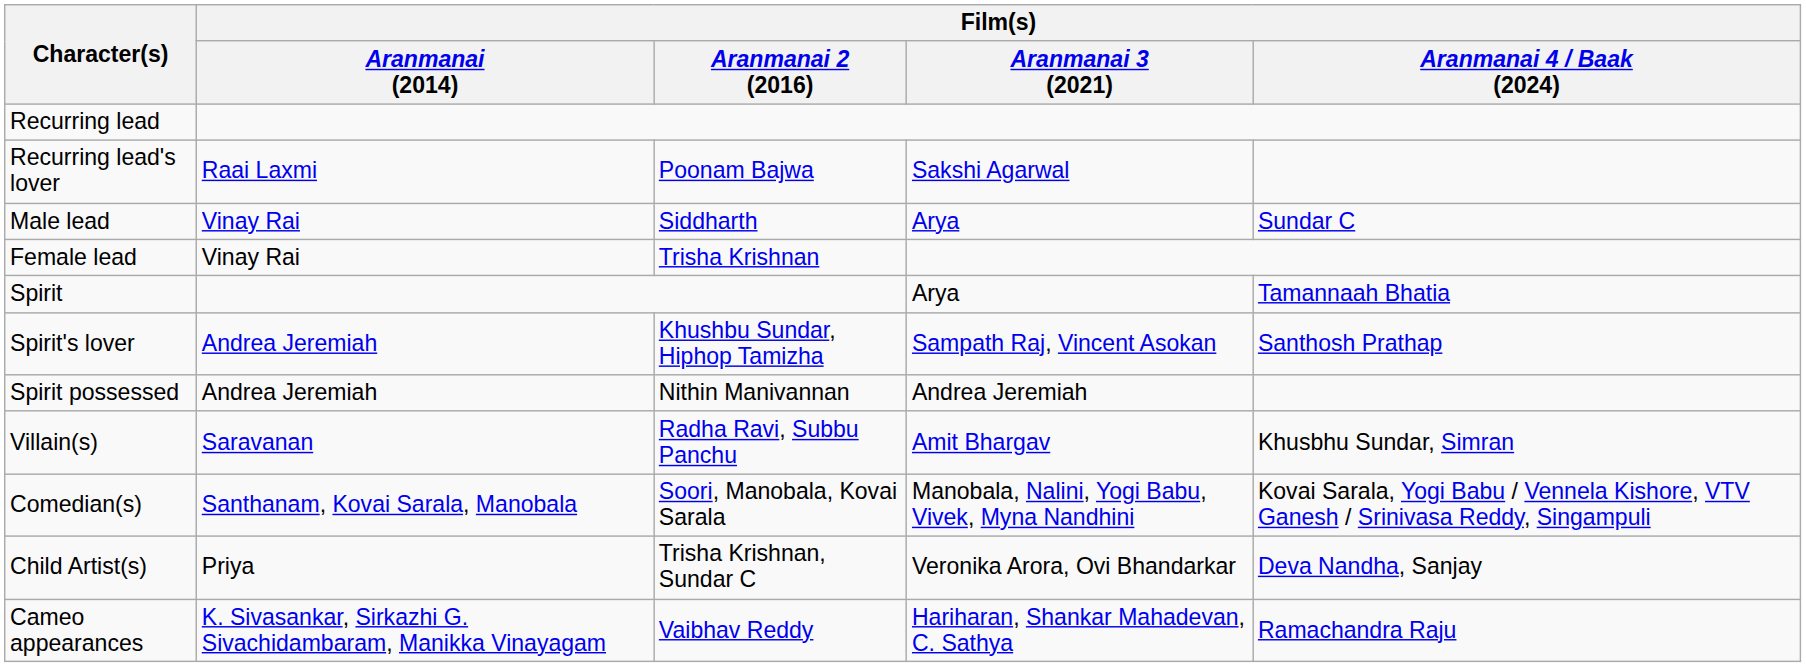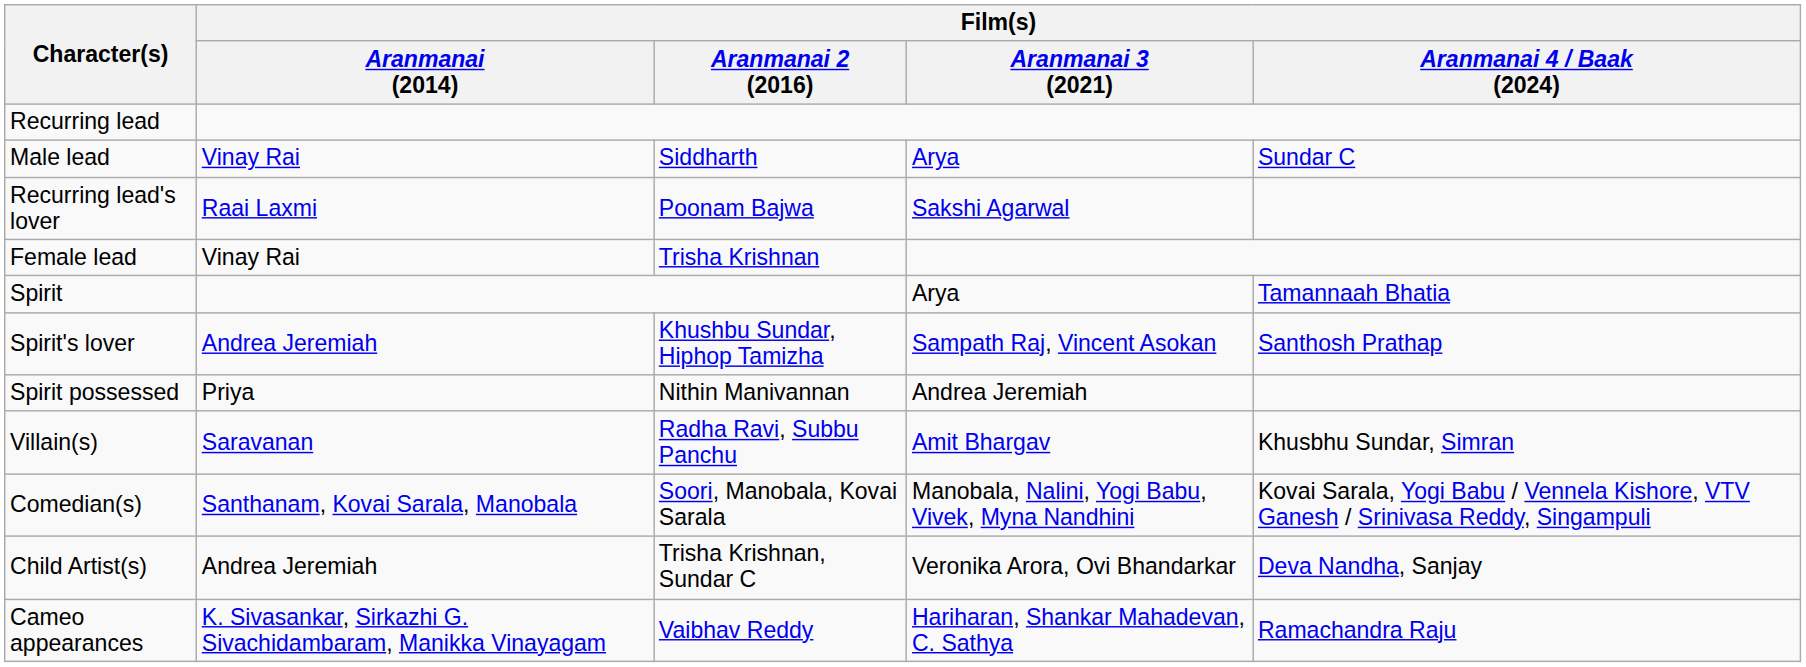 <table class="wikitable"">
 <tr>
 <th rowspan="2">Character(s)</th>
 <th colspan="4">Film(s)</th>
 </tr>
 <tr>
 <th "width:10%;"><em><a href='#'>Aranmanai</a></em> <br>(2014)</th>
 <th "width:10%;"><em><a href='#'>Aranmanai 2</a></em> <br>(2016)</th>
 <th "width:10%;"><em><a href='#'>Aranmanai 3</a></em><br>(2021)</th>
 <th "width:10%;"><a href='#'><em>Aranmanai 4 / Baak</em></a> <br>(2024)</th>
 </tr>
 <tr>
 <td>Recurring lead</td>
 <td colspan="4"></td>
 </tr>
 <tr>
+<td>Male lead</td>
+<td><a href='#'>Vinay Rai</a></td>
+<td><a href='#'>Siddharth</a></td>
+<td><a href='#'>Arya</a></td>
+<td><a href='#'>Sundar C</a></td>
+</tr>
+<tr>
 <td>Recurring lead's lover</td>
 <td><a href='#'>Raai Laxmi</a></td>
 <td><a href='#'>Poonam Bajwa</a></td>
 <td><a href='#'>Sakshi Agarwal</a></td>
 <td></td>
-</tr>
-<tr>
-<td>Male lead</td>
-<td><a href='#'>Vinay Rai</a></td>
-<td><a href='#'>Siddharth</a></td>
-<td><a href='#'>Arya</a></td>
-<td><a href='#'>Sundar C</a></td>
 </tr>
 <tr>
 <td>Female lead</td>
 <td>Vinay Rai</td>
 <td><a href='#'>Trisha Krishnan</a></td>
 <td colspan="2"></td>
 </tr>
 <tr>
 <td>Spirit</td>
 <td colspan="2"></td>
 <td>Arya</td>
 <td><a href='#'>Tamannaah Bhatia</a></td>
 </tr>
 <tr>
 <td>Spirit's lover</td>
 <td><a href='#'>Andrea Jeremiah</a></td>
 <td><a href='#'>Khushbu Sundar</a>, <a href='#'>Hiphop Tamizha</a></td>
 <td><a href='#'>Sampath Raj</a>, <a href='#'>Vincent Asokan</a></td>
 <td><a href='#'>Santhosh Prathap</a></td>
 </tr>
 <tr>
 <td>Spirit possessed</td>
-<td>Andrea Jeremiah</td>
+<td>Priya</td>
 <td>Nithin Manivannan</td>
 <td>Andrea Jeremiah</td>
 <td></td>
 </tr>
 <tr>
 <td>Villain(s)</td>
 <td><a href='#'>Saravanan</a></td>
 <td><a href='#'>Radha Ravi</a>, <a href='#'>Subbu Panchu</a></td>
 <td><a href='#'>Amit Bhargav</a></td>
 <td>Khusbhu Sundar, <a href='#'> Simran</a></td>
 </tr>
 <tr>
 <td>Comedian(s)</td>
 <td><a href='#'>Santhanam</a>, <a href='#'>Kovai Sarala</a>, <a href='#'>Manobala</a></td>
 <td><a href='#'>Soori</a>, Manobala, Kovai Sarala</td>
 <td>Manobala, <a href='#'>Nalini</a>, <a href='#'>Yogi Babu</a>, <a href='#'>Vivek</a>, <a href='#'>Myna Nandhini</a></td>
 <td>Kovai Sarala, <a href='#'>Yogi Babu</a> / <a href='#'>Vennela Kishore</a>, <a href='#'>VTV Ganesh</a> / <a href='#'>Srinivasa Reddy</a>, <a href='#'>Singampuli</a></td>
 </tr>
 <tr>
 <td>Child Artist(s)</td>
-<td>Priya</td>
+<td>Andrea Jeremiah</td>
 <td>Trisha Krishnan, Sundar C</td>
 <td>Veronika Arora, Ovi Bhandarkar</td>
 <td><a href='#'>Deva Nandha</a>, Sanjay</td>
 </tr>
 <tr>
 <td>Cameo appearances</td>
 <td><a href='#'>K. Sivasankar</a>, <a href='#'>Sirkazhi G. Sivachidambaram</a>, <a href='#'>Manikka Vinayagam</a></td>
 <td><a href='#'>Vaibhav Reddy</a></td>
 <td><a href='#'>Hariharan</a>, <a href='#'>Shankar Mahadevan</a>, <a href='#'>C. Sathya</a></td>
 <td><a href='#'>Ramachandra Raju</a></td>
 </tr>
 </table>
